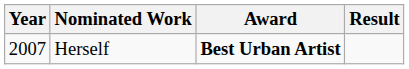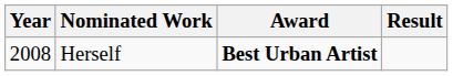 <table class="wikitable">
 <tr>
 <th>Year</th>
 <th>Nominated Work</th>
 <th>Award</th>
 <th>Result</th>
 </tr>
 <tr>
-<td>2007</td>
+<td>2008</td>
 <td>Herself</td>
 <td><strong>Best Urban Artist</strong></td>
 <td></td>
 </tr>
 </table>
